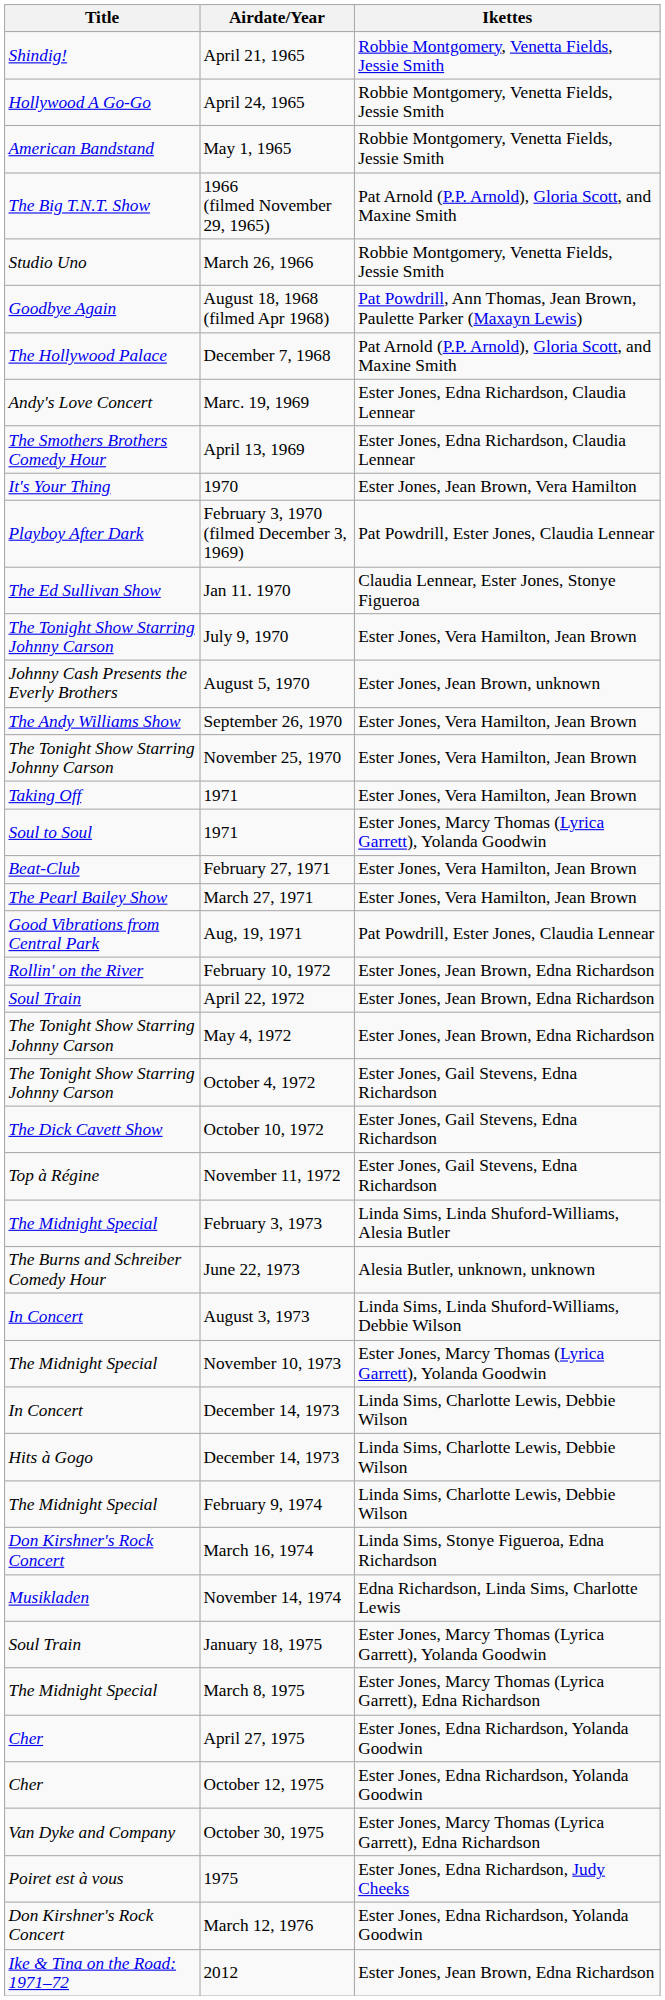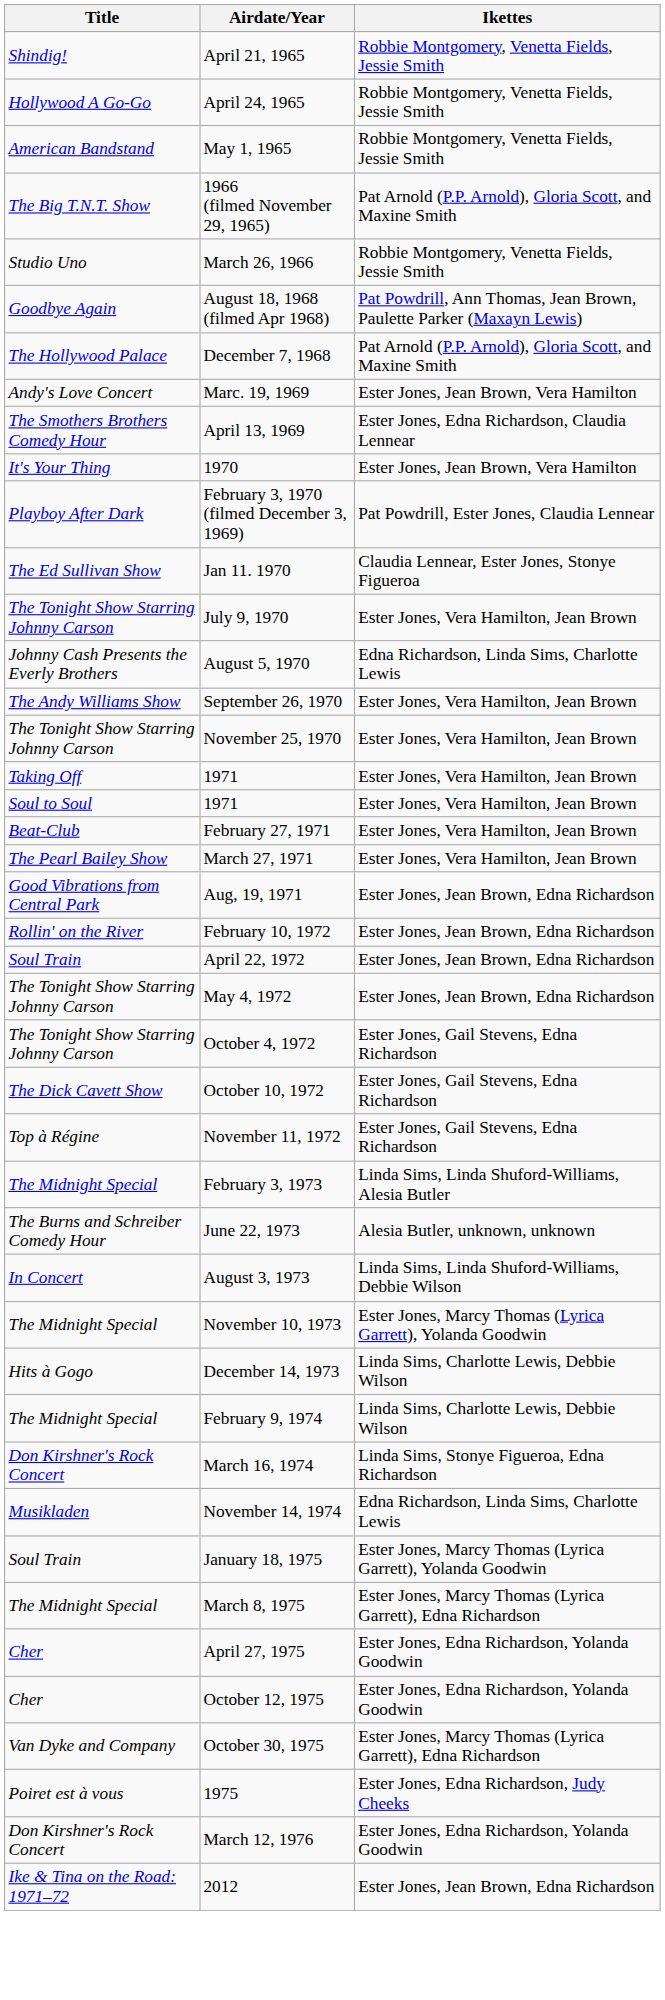 <table class="wikitable sortable">
 <tr>
 <th>Title</th>
 <th>Airdate/Year</th>
 <th>Ikettes</th>
 </tr>
 <tr>
 <td><em><a href='#'>Shindig!</a></em></td>
 <td>April 21, 1965</td>
 <td><a href='#'>Robbie Montgomery</a>, <a href='#'>Venetta Fields</a>, <a href='#'>Jessie Smith</a></td>
 </tr>
 <tr>
 <td><em><a href='#'>Hollywood A Go-Go</a></em></td>
 <td>April 24, 1965</td>
 <td>Robbie Montgomery, Venetta Fields, Jessie Smith</td>
 </tr>
 <tr>
 <td><em><a href='#'>American Bandstand</a></em></td>
 <td>May 1, 1965</td>
 <td>Robbie Montgomery, Venetta Fields, Jessie Smith</td>
 </tr>
 <tr>
 <td><em><a href='#'>The Big T.N.T. Show</a></em></td>
 <td>1966<br>(filmed November 29, 1965)</td>
 <td>Pat Arnold (<a href='#'>P.P. Arnold</a>), <a href='#'>Gloria Scott</a>, and Maxine Smith</td>
 </tr>
 <tr>
 <td><em>Studio Uno</em></td>
 <td>March 26, 1966</td>
 <td>Robbie Montgomery, Venetta Fields, Jessie Smith</td>
 </tr>
 <tr>
 <td><a href='#'><em>Goodbye Again</em></a></td>
 <td>August 18, 1968<br>(filmed Apr 1968)</td>
 <td><a href='#'>Pat Powdrill</a>, Ann Thomas, Jean Brown, Paulette Parker (<a href='#'>Maxayn Lewis</a>)</td>
 </tr>
 <tr>
 <td><em><a href='#'>The Hollywood Palace</a></em></td>
 <td>December 7, 1968</td>
 <td>Pat Arnold (<a href='#'>P.P. Arnold</a>), <a href='#'>Gloria Scott</a>, and Maxine Smith</td>
 </tr>
 <tr>
 <td><em>Andy's Love Concert</em></td>
 <td>Marc. 19, 1969</td>
-<td>Ester Jones, Edna Richardson, Claudia Lennear</td>
+<td>Ester Jones, Jean Brown, Vera Hamilton</td>
 </tr>
 <tr>
 <td><em><a href='#'>The Smothers Brothers Comedy Hour</a></em></td>
 <td>April 13, 1969</td>
 <td>Ester Jones, Edna Richardson, Claudia Lennear</td>
 </tr>
 <tr>
 <td><em><a href='#'>It's Your Thing</a></em></td>
 <td>1970</td>
 <td>Ester Jones, Jean Brown, Vera Hamilton</td>
 </tr>
 <tr>
 <td><em><a href='#'>Playboy After Dark</a></em></td>
 <td>February 3, 1970<br>(filmed December 3, 1969)</td>
 <td>Pat Powdrill, Ester Jones, Claudia Lennear</td>
 </tr>
 <tr>
 <td><em><a href='#'>The Ed Sullivan Show</a></em></td>
 <td>Jan 11. 1970</td>
 <td>Claudia Lennear, Ester Jones, Stonye Figueroa</td>
 </tr>
 <tr>
 <td><em><a href='#'>The Tonight Show Starring Johnny Carson</a></em></td>
 <td>July 9, 1970</td>
 <td>Ester Jones, Vera Hamilton, Jean Brown</td>
 </tr>
 <tr>
 <td><em>Johnny Cash Presents the Everly Brothers</em></td>
 <td>August 5, 1970</td>
-<td>Ester Jones, Jean Brown, unknown</td>
+<td>Edna Richardson, Linda Sims, Charlotte Lewis</td>
 </tr>
 <tr>
 <td><em><a href='#'>The Andy Williams Show</a></em></td>
 <td>September 26, 1970</td>
 <td>Ester Jones, Vera Hamilton, Jean Brown</td>
 </tr>
 <tr>
 <td><em>The Tonight Show Starring Johnny Carson</em></td>
 <td>November 25, 1970</td>
 <td>Ester Jones, Vera Hamilton, Jean Brown</td>
 </tr>
 <tr>
 <td><em><a href='#'>Taking Off</a></em></td>
 <td>1971</td>
 <td>Ester Jones, Vera Hamilton, Jean Brown</td>
 </tr>
 <tr>
 <td><em><a href='#'>Soul to Soul</a></em></td>
 <td>1971</td>
-<td>Ester Jones, Marcy Thomas (<a href='#'>Lyrica Garrett</a>), Yolanda Goodwin</td>
+<td>Ester Jones, Vera Hamilton, Jean Brown</td>
 </tr>
 <tr>
 <td><em><a href='#'>Beat-Club</a></em></td>
 <td>February 27, 1971</td>
 <td>Ester Jones, Vera Hamilton, Jean Brown</td>
 </tr>
 <tr>
 <td><em><a href='#'>The Pearl Bailey Show</a></em></td>
 <td>March 27, 1971</td>
 <td>Ester Jones, Vera Hamilton, Jean Brown</td>
 </tr>
 <tr>
 <td><em><a href='#'>Good Vibrations from Central Park</a></em></td>
 <td>Aug, 19, 1971</td>
-<td>Pat Powdrill, Ester Jones, Claudia Lennear</td>
+<td>Ester Jones, Jean Brown, Edna Richardson</td>
 </tr>
 <tr>
 <td><a href='#'><em>Rollin' on the River</em></a></td>
 <td>February 10, 1972</td>
 <td>Ester Jones, Jean Brown, Edna Richardson</td>
 </tr>
 <tr>
 <td><em><a href='#'>Soul Train</a></em></td>
 <td>April 22, 1972</td>
 <td>Ester Jones, Jean Brown, Edna Richardson</td>
 </tr>
 <tr>
 <td><em>The Tonight Show Starring Johnny Carson</em></td>
 <td>May 4, 1972</td>
 <td>Ester Jones, Jean Brown, Edna Richardson</td>
 </tr>
 <tr>
 <td><em>The Tonight Show Starring Johnny Carson</em></td>
 <td>October 4, 1972</td>
 <td>Ester Jones, Gail Stevens, Edna Richardson</td>
 </tr>
 <tr>
 <td><em><a href='#'>The Dick Cavett Show</a></em></td>
 <td>October 10, 1972</td>
 <td>Ester Jones, Gail Stevens, Edna Richardson</td>
 </tr>
 <tr>
 <td><em>Top à Régine</em></td>
 <td>November 11, 1972</td>
 <td>Ester Jones, Gail Stevens, Edna Richardson</td>
 </tr>
 <tr>
 <td><em><a href='#'>The Midnight Special</a></em></td>
 <td>February 3, 1973</td>
 <td>Linda Sims, Linda Shuford-Williams, Alesia Butler</td>
 </tr>
 <tr>
 <td><em>The Burns and Schreiber Comedy Hour</em></td>
 <td>June 22, 1973</td>
 <td>Alesia Butler, unknown, unknown</td>
 </tr>
 <tr>
 <td><em><a href='#'>In Concert</a></em></td>
 <td>August 3, 1973</td>
 <td>Linda Sims,  Linda Shuford-Williams, Debbie Wilson</td>
 </tr>
 <tr>
 <td><em>The Midnight Special</em></td>
 <td>November 10, 1973</td>
 <td>Ester Jones, Marcy Thomas (<a href='#'>Lyrica Garrett</a>), Yolanda Goodwin</td>
-</tr>
-<tr>
-<td><em>In Concert</em></td>
-<td>December 14, 1973</td>
-<td>Linda Sims, Charlotte Lewis, Debbie Wilson</td>
 </tr>
 <tr>
 <td><em>Hits à Gogo</em></td>
 <td>December 14, 1973</td>
 <td>Linda Sims, Charlotte Lewis, Debbie Wilson</td>
 </tr>
 <tr>
 <td><em>The Midnight Special</em></td>
 <td>February 9, 1974</td>
 <td>Linda Sims, Charlotte Lewis, Debbie Wilson</td>
 </tr>
 <tr>
 <td><em><a href='#'>Don Kirshner's Rock Concert</a></em></td>
 <td>March 16, 1974</td>
 <td>Linda Sims, Stonye Figueroa, Edna Richardson</td>
 </tr>
 <tr>
 <td><em><a href='#'>Musikladen</a></em></td>
 <td>November 14, 1974</td>
 <td>Edna Richardson, Linda Sims, Charlotte Lewis</td>
 </tr>
 <tr>
 <td><em>Soul Train</em></td>
 <td>January 18, 1975</td>
 <td>Ester Jones, Marcy Thomas (Lyrica Garrett), Yolanda Goodwin</td>
 </tr>
 <tr>
 <td><em>The Midnight Special</em></td>
 <td>March 8, 1975</td>
 <td>Ester Jones, Marcy Thomas (Lyrica Garrett), Edna Richardson</td>
 </tr>
 <tr>
 <td><em><a href='#'>Cher</a></em></td>
 <td>April 27, 1975</td>
 <td>Ester Jones, Edna Richardson, Yolanda Goodwin</td>
 </tr>
 <tr>
 <td><em>Cher</em></td>
 <td>October 12, 1975</td>
 <td>Ester Jones, Edna Richardson, Yolanda Goodwin</td>
 </tr>
 <tr>
 <td><em>Van Dyke and Company</em></td>
 <td>October 30, 1975</td>
 <td>Ester Jones, Marcy Thomas (Lyrica Garrett), Edna Richardson</td>
 </tr>
 <tr>
 <td><em>Poiret est à vous</em></td>
 <td>1975</td>
 <td>Ester Jones, Edna Richardson, <a href='#'>Judy Cheeks</a></td>
 </tr>
 <tr>
 <td><em>Don Kirshner's Rock Concert</em></td>
 <td>March 12, 1976</td>
 <td>Ester Jones, Edna Richardson, Yolanda Goodwin</td>
 </tr>
 <tr>
 <td><em><a href='#'>Ike & Tina on the Road: 1971–72</a></em></td>
 <td>2012</td>
 <td>Ester Jones, Jean Brown, Edna Richardson</td>
 </tr>
 </table>
